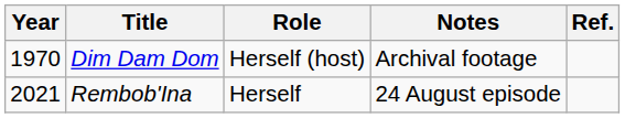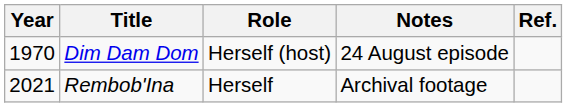 <table class="wikitable sortable">
 <tr>
 <th>Year</th>
 <th>Title</th>
 <th>Role</th>
 <th class="unsortable">Notes</th>
 <th>Ref.</th>
 </tr>
 <tr>
 <td>1970</td>
 <td><em><a href='#'>Dim Dam Dom</a></em></td>
 <td>Herself (host)</td>
-<td>Archival footage</td>
+<td>24 August episode</td>
 <td></td>
 </tr>
 <tr>
 <td>2021</td>
 <td><em>Rembob'Ina</em></td>
 <td>Herself</td>
-<td>24 August episode</td>
+<td>Archival footage</td>
 <td></td>
 </tr>
 </table>
